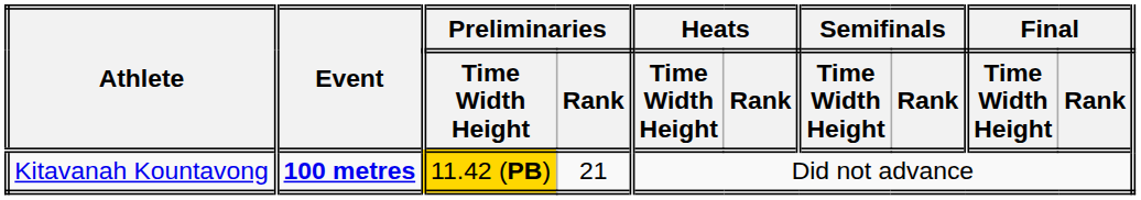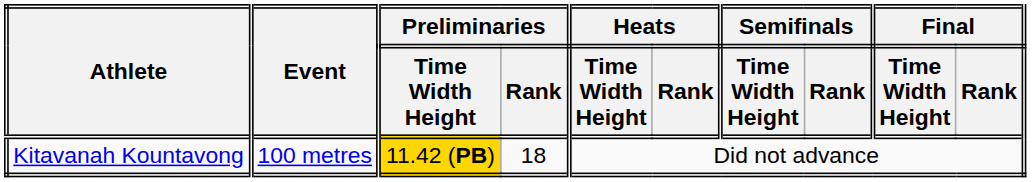 <table class=wikitable style="font-size:90%; border: double;">
 <tr>
 <th rowspan="2" style="border-right:double">Athlete</th>
 <th rowspan="2" style="border-right:double">Event</th>
 <th colspan="2" style="border-right:double; border-bottom:double;">Preliminaries</th>
 <th colspan="2" style="border-right:double; border-bottom:double;">Heats</th>
 <th colspan="2" style="border-right:double; border-bottom:double;">Semifinals</th>
 <th colspan="2" style="border-right:double; border-bottom:double;">Final</th>
 </tr>
 <tr>
 <th>Time<br>Width<br>Height</th>
 <th style="border-right:double">Rank</th>
 <th>Time<br>Width<br>Height</th>
 <th style="border-right:double">Rank</th>
 <th>Time<br>Width<br>Height</th>
 <th style="border-right:double">Rank</th>
 <th>Time<br>Width<br>Height</th>
 <th style="border-right:double">Rank</th>
 </tr>
 <tr style="border-top: double;">
 <td style="border-right:double"><a href='#'>Kitavanah Kountavong</a></td>
-<td style="border-right:double"><strong><a href='#'>100 metres</a></strong></td>
+<td style="border-right:double"><a href='#'>100 metres</a></td>
 <td align=center style="background: gold;">11.42 (<strong>PB</strong>)</td>
-<td style="border-right:double" align=center>21</td>
+<td style="border-right:double" align=center>18</td>
 <td colspan="6" align=center>Did not advance</td>
 </tr>
 </table>
